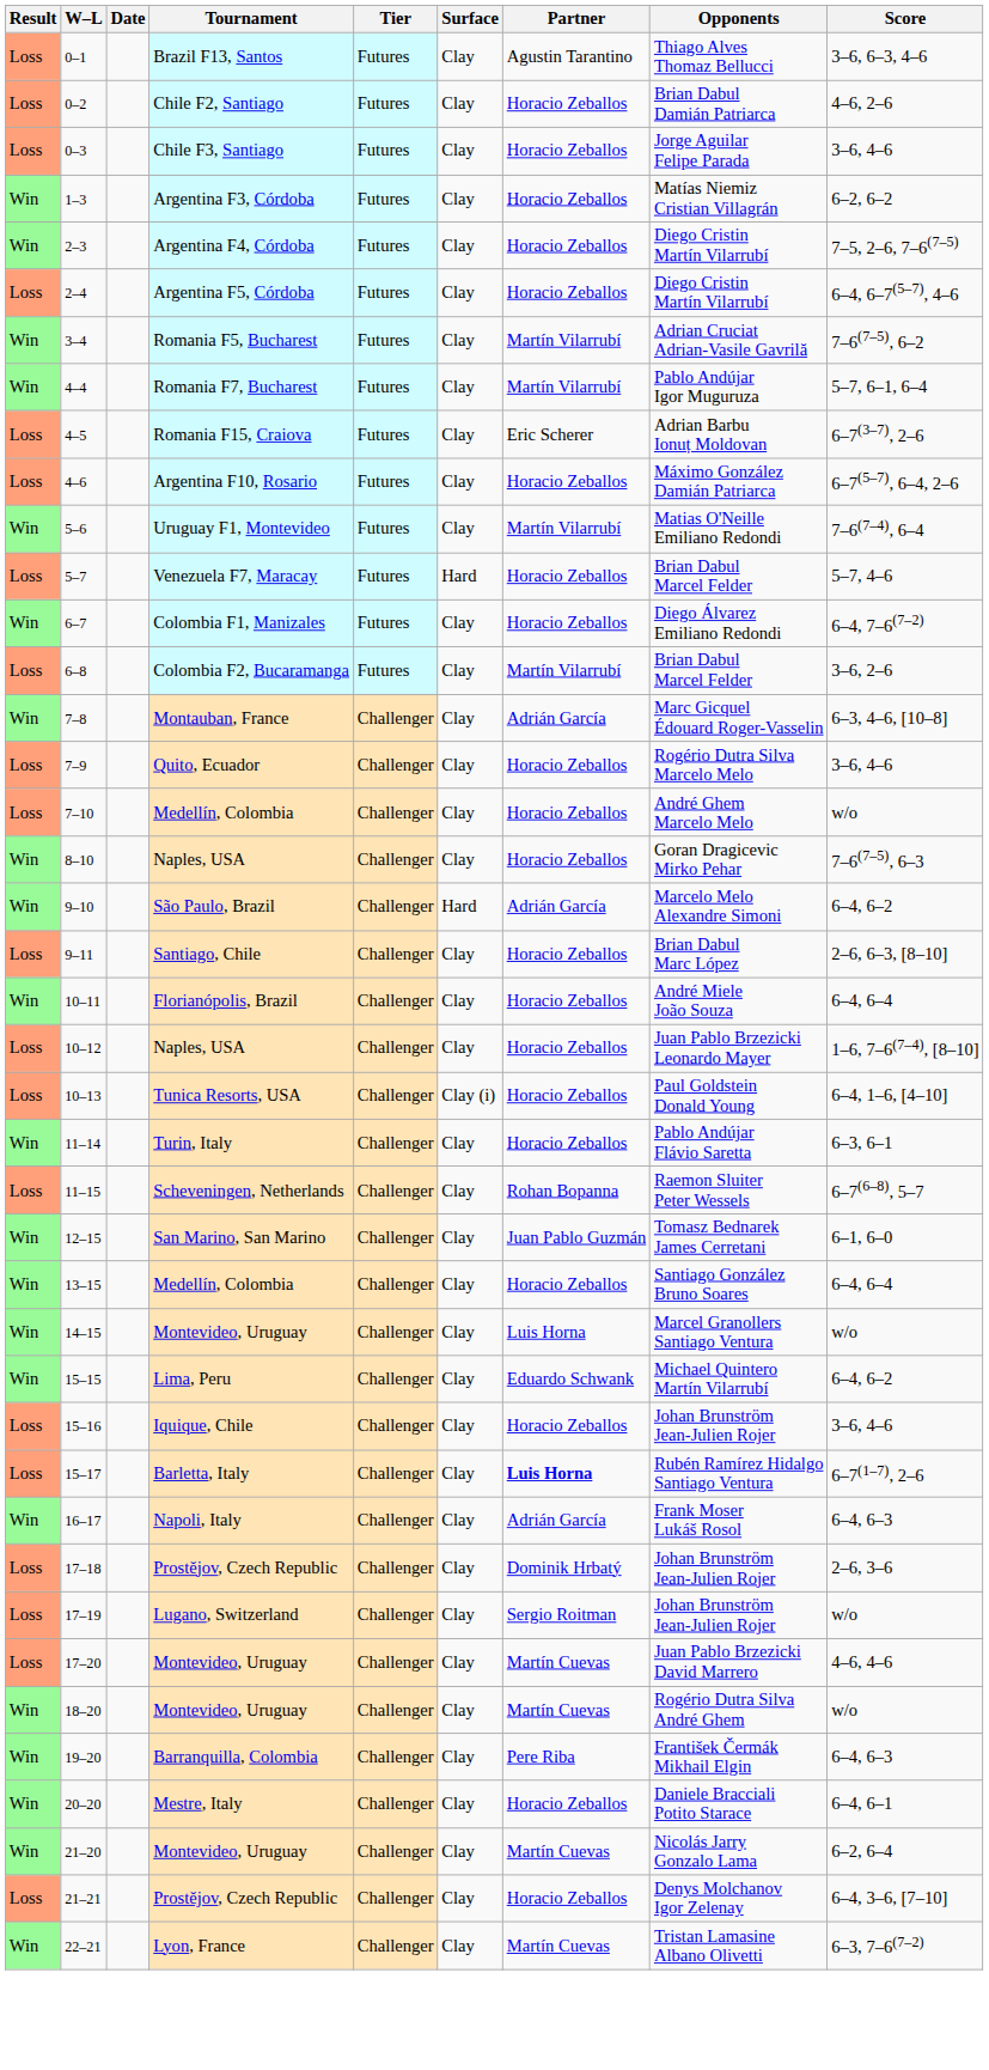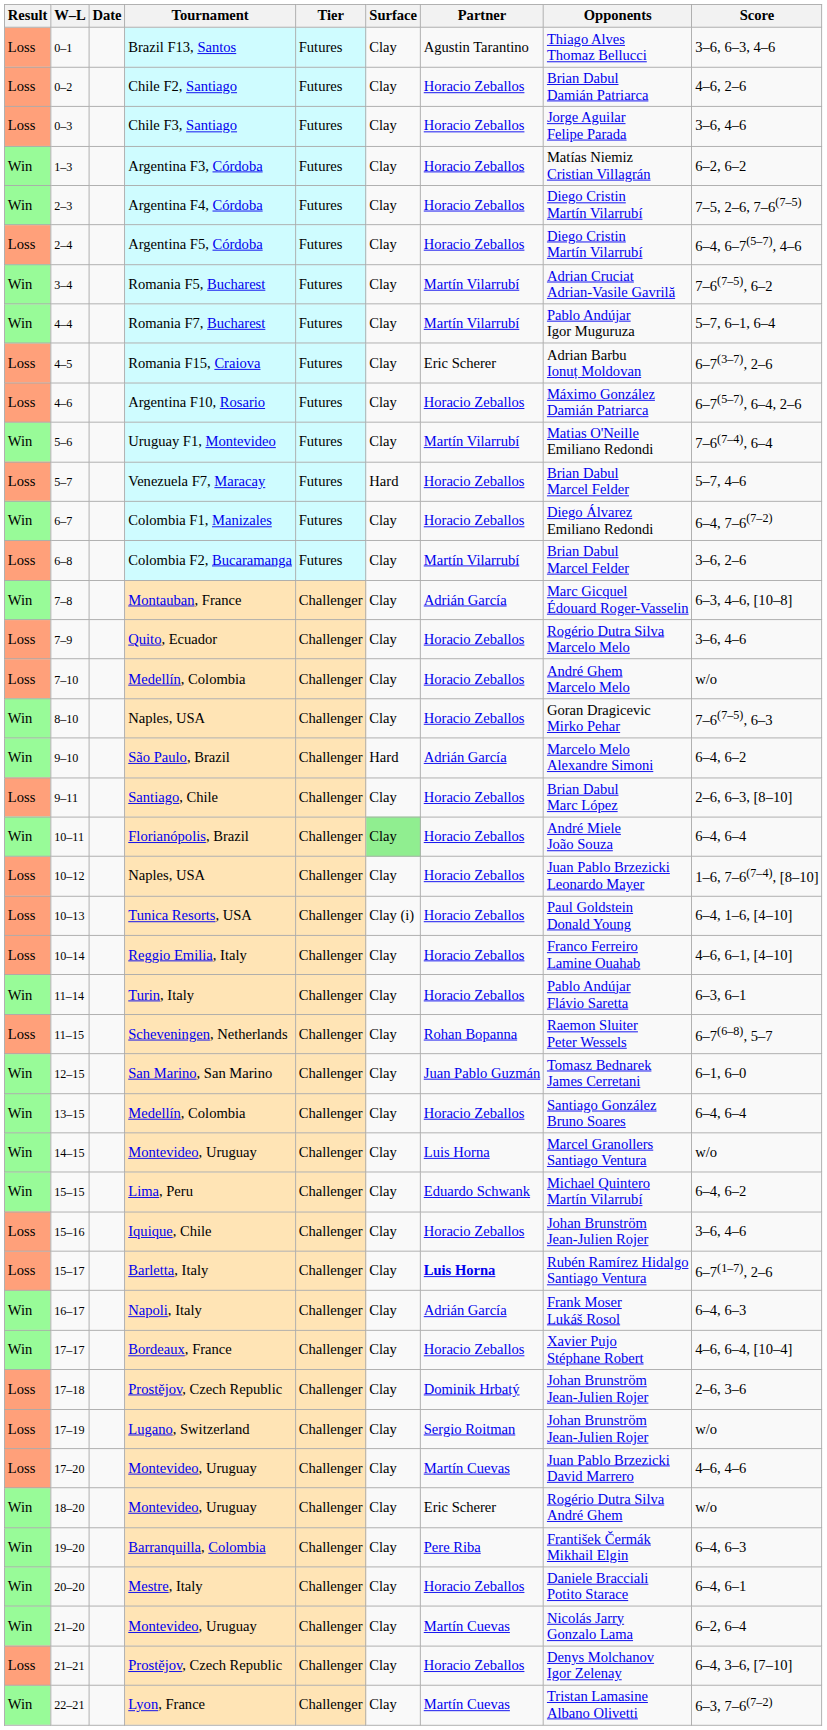 <table class="sortable wikitable">
 <tr>
 <th>Result</th>
 <th class="unsortable">W–L</th>
 <th>Date</th>
 <th>Tournament</th>
 <th>Tier</th>
 <th>Surface</th>
 <th>Partner</th>
 <th>Opponents</th>
 <th class="unsortable">Score</th>
 </tr>
 <tr>
 <td bgcolor=ffa07a>Loss</td>
 <td><small>0–1</small></td>
 <td></td>
 <td style="background:#cffcff;">Brazil F13, <a href='#'>Santos</a></td>
 <td style="background:#cffcff;">Futures</td>
 <td>Clay</td>
 <td> Agustin Tarantino</td>
 <td> <a href='#'>Thiago Alves</a><br> <a href='#'>Thomaz Bellucci</a></td>
 <td>3–6, 6–3, 4–6</td>
 </tr>
 <tr>
 <td bgcolor=ffa07a>Loss</td>
 <td><small>0–2</small></td>
 <td></td>
 <td style="background:#cffcff;">Chile F2, <a href='#'>Santiago</a></td>
 <td style="background:#cffcff;">Futures</td>
 <td>Clay</td>
 <td> <a href='#'>Horacio Zeballos</a></td>
 <td> <a href='#'>Brian Dabul</a><br> <a href='#'>Damián Patriarca</a></td>
 <td>4–6, 2–6</td>
 </tr>
 <tr>
 <td bgcolor=ffa07a>Loss</td>
 <td><small>0–3</small></td>
 <td></td>
 <td style="background:#cffcff;">Chile F3, <a href='#'>Santiago</a></td>
 <td style="background:#cffcff;">Futures</td>
 <td>Clay</td>
 <td> <a href='#'>Horacio Zeballos</a></td>
 <td> <a href='#'>Jorge Aguilar</a><br> <a href='#'>Felipe Parada</a></td>
 <td>3–6, 4–6</td>
 </tr>
 <tr>
 <td bgcolor=98fb98>Win</td>
 <td><small>1–3</small></td>
 <td></td>
 <td style="background:#cffcff;">Argentina F3, <a href='#'>Córdoba</a></td>
 <td style="background:#cffcff;">Futures</td>
 <td>Clay</td>
 <td> <a href='#'>Horacio Zeballos</a></td>
 <td> Matías Niemiz<br> <a href='#'>Cristian Villagrán</a></td>
 <td>6–2, 6–2</td>
 </tr>
 <tr>
 <td bgcolor=98fb98>Win</td>
 <td><small>2–3</small></td>
 <td></td>
 <td style="background:#cffcff;">Argentina F4, <a href='#'>Córdoba</a></td>
 <td style="background:#cffcff;">Futures</td>
 <td>Clay</td>
 <td> <a href='#'>Horacio Zeballos</a></td>
 <td> <a href='#'>Diego Cristin</a><br> <a href='#'>Martín Vilarrubí</a></td>
 <td>7–5, 2–6, 7–6<sup>(7–5)</sup></td>
 </tr>
 <tr>
 <td bgcolor=ffa07a>Loss</td>
 <td><small>2–4</small></td>
 <td></td>
 <td style="background:#cffcff;">Argentina F5, <a href='#'>Córdoba</a></td>
 <td style="background:#cffcff;">Futures</td>
 <td>Clay</td>
 <td> <a href='#'>Horacio Zeballos</a></td>
 <td> <a href='#'>Diego Cristin</a><br> <a href='#'>Martín Vilarrubí</a></td>
 <td>6–4, 6–7<sup>(5–7)</sup>, 4–6</td>
 </tr>
 <tr>
 <td bgcolor=98fb98>Win</td>
 <td><small>3–4</small></td>
 <td></td>
 <td style="background:#cffcff;">Romania F5, <a href='#'>Bucharest</a></td>
 <td style="background:#cffcff;">Futures</td>
 <td>Clay</td>
 <td> <a href='#'>Martín Vilarrubí</a></td>
 <td> <a href='#'>Adrian Cruciat</a><br> <a href='#'>Adrian-Vasile Gavrilă</a></td>
 <td>7–6<sup>(7–5)</sup>, 6–2</td>
 </tr>
 <tr>
 <td bgcolor=98fb98>Win</td>
 <td><small>4–4</small></td>
 <td></td>
 <td style="background:#cffcff;">Romania F7, <a href='#'>Bucharest</a></td>
 <td style="background:#cffcff;">Futures</td>
 <td>Clay</td>
 <td> <a href='#'>Martín Vilarrubí</a></td>
 <td> <a href='#'>Pablo Andújar</a><br> Igor Muguruza</td>
 <td>5–7, 6–1, 6–4</td>
 </tr>
 <tr>
 <td bgcolor=ffa07a>Loss</td>
 <td><small>4–5</small></td>
 <td></td>
 <td style="background:#cffcff;">Romania F15, <a href='#'>Craiova</a></td>
 <td style="background:#cffcff;">Futures</td>
 <td>Clay</td>
 <td> Eric Scherer</td>
 <td> Adrian Barbu<br> <a href='#'>Ionuț Moldovan</a></td>
 <td>6–7<sup>(3–7)</sup>, 2–6</td>
 </tr>
 <tr>
 <td bgcolor=ffa07a>Loss</td>
 <td><small>4–6</small></td>
 <td></td>
 <td style="background:#cffcff;">Argentina F10, <a href='#'>Rosario</a></td>
 <td style="background:#cffcff;">Futures</td>
 <td>Clay</td>
 <td> <a href='#'>Horacio Zeballos</a></td>
 <td> <a href='#'>Máximo González</a><br> <a href='#'>Damián Patriarca</a></td>
 <td>6–7<sup>(5–7)</sup>, 6–4, 2–6</td>
 </tr>
 <tr>
 <td bgcolor=98FB98>Win</td>
 <td><small>5–6</small></td>
 <td></td>
 <td style="background:#cffcff;">Uruguay F1, <a href='#'>Montevideo</a></td>
 <td style="background:#cffcff;">Futures</td>
 <td>Clay</td>
 <td> <a href='#'>Martín Vilarrubí</a></td>
 <td> <a href='#'>Matias O'Neille</a><br> Emiliano Redondi</td>
 <td>7–6<sup>(7–4)</sup>, 6–4</td>
 </tr>
 <tr>
 <td bgcolor=FFA07A>Loss</td>
 <td><small>5–7</small></td>
 <td></td>
 <td style="background:#cffcff;">Venezuela F7, <a href='#'>Maracay</a></td>
 <td style="background:#cffcff;">Futures</td>
 <td>Hard</td>
 <td> <a href='#'>Horacio Zeballos</a></td>
 <td> <a href='#'>Brian Dabul</a><br> <a href='#'>Marcel Felder</a></td>
 <td>5–7, 4–6</td>
 </tr>
 <tr>
 <td bgcolor=98fb98>Win</td>
 <td><small>6–7</small></td>
 <td></td>
 <td style="background:#cffcff;">Colombia F1, <a href='#'>Manizales</a></td>
 <td style="background:#cffcff;">Futures</td>
 <td>Clay</td>
 <td> <a href='#'>Horacio Zeballos</a></td>
 <td> <a href='#'>Diego Álvarez</a><br> Emiliano Redondi</td>
 <td>6–4, 7–6<sup>(7–2)</sup></td>
 </tr>
 <tr>
 <td bgcolor=FFA07A>Loss</td>
 <td><small>6–8</small></td>
 <td></td>
 <td style="background:#cffcff;">Colombia F2, <a href='#'>Bucaramanga</a></td>
 <td style="background:#cffcff;">Futures</td>
 <td>Clay</td>
 <td> <a href='#'>Martín Vilarrubí</a></td>
 <td> <a href='#'>Brian Dabul</a><br> <a href='#'>Marcel Felder</a></td>
 <td>3–6, 2–6</td>
 </tr>
 <tr>
 <td bgcolor=98fb98>Win</td>
 <td><small>7–8</small></td>
 <td></td>
 <td style="background:moccasin;"><a href='#'>Montauban</a>, France</td>
 <td style="background:moccasin;">Challenger</td>
 <td>Clay</td>
 <td> <a href='#'>Adrián García</a></td>
 <td> <a href='#'>Marc Gicquel</a><br> <a href='#'>Édouard Roger-Vasselin</a></td>
 <td>6–3, 4–6, [10–8]</td>
 </tr>
 <tr>
 <td bgcolor=FFA07A>Loss</td>
 <td><small>7–9</small></td>
 <td></td>
 <td style="background:moccasin;"><a href='#'>Quito</a>, Ecuador</td>
 <td style="background:moccasin;">Challenger</td>
 <td>Clay</td>
 <td> <a href='#'>Horacio Zeballos</a></td>
 <td> <a href='#'>Rogério Dutra Silva</a><br> <a href='#'>Marcelo Melo</a></td>
 <td>3–6, 4–6</td>
 </tr>
 <tr>
 <td bgcolor=FFA07A>Loss</td>
 <td><small>7–10</small></td>
 <td></td>
 <td style="background:moccasin;"><a href='#'>Medellín</a>, Colombia</td>
 <td style="background:moccasin;">Challenger</td>
 <td>Clay</td>
 <td> <a href='#'>Horacio Zeballos</a></td>
 <td> <a href='#'>André Ghem</a><br> <a href='#'>Marcelo Melo</a></td>
 <td>w/o</td>
 </tr>
 <tr>
 <td bgcolor=98fb98>Win</td>
 <td><small>8–10</small></td>
 <td></td>
 <td style="background:moccasin;">Naples, USA</td>
 <td style="background:moccasin;">Challenger</td>
 <td>Clay</td>
 <td> <a href='#'>Horacio Zeballos</a></td>
 <td> Goran Dragicevic<br> <a href='#'>Mirko Pehar</a></td>
 <td>7–6<sup>(7–5)</sup>, 6–3</td>
 </tr>
 <tr>
 <td bgcolor=98fb98>Win</td>
 <td><small>9–10</small></td>
 <td></td>
 <td style="background:moccasin;"><a href='#'>São Paulo</a>, Brazil</td>
 <td style="background:moccasin;">Challenger</td>
 <td>Hard</td>
 <td> <a href='#'>Adrián García</a></td>
 <td> <a href='#'>Marcelo Melo</a><br> <a href='#'>Alexandre Simoni</a></td>
 <td>6–4, 6–2</td>
 </tr>
 <tr>
 <td bgcolor=FFA07A>Loss</td>
 <td><small>9–11</small></td>
 <td></td>
 <td style="background:moccasin;"><a href='#'>Santiago</a>, Chile</td>
 <td style="background:moccasin;">Challenger</td>
 <td>Clay</td>
 <td> <a href='#'>Horacio Zeballos</a></td>
 <td> <a href='#'>Brian Dabul</a><br> <a href='#'>Marc López</a></td>
 <td>2–6, 6–3, [8–10]</td>
 </tr>
 <tr>
 <td bgcolor=98fb98>Win</td>
 <td><small>10–11</small></td>
 <td></td>
 <td style="background:moccasin;"><a href='#'>Florianópolis</a>, Brazil</td>
 <td style="background:moccasin;">Challenger</td>
-<td>Clay</td>
+<td style="background: lightgreen;">Clay</td>
 <td> <a href='#'>Horacio Zeballos</a></td>
 <td> <a href='#'>André Miele</a><br> <a href='#'>João Souza</a></td>
 <td>6–4, 6–4</td>
 </tr>
 <tr>
 <td bgcolor=FFA07A>Loss</td>
 <td><small>10–12</small></td>
 <td></td>
 <td style="background:moccasin;">Naples, USA</td>
 <td style="background:moccasin;">Challenger</td>
 <td>Clay</td>
 <td> <a href='#'>Horacio Zeballos</a></td>
 <td> <a href='#'>Juan Pablo Brzezicki</a><br> <a href='#'>Leonardo Mayer</a></td>
 <td>1–6, 7–6<sup>(7–4)</sup>, [8–10]</td>
 </tr>
 <tr>
 <td bgcolor=FFA07A>Loss</td>
 <td><small>10–13</small></td>
 <td></td>
 <td style="background:moccasin;"><a href='#'>Tunica Resorts</a>, USA</td>
 <td style="background:moccasin;">Challenger</td>
 <td>Clay (i)</td>
 <td> <a href='#'>Horacio Zeballos</a></td>
 <td> <a href='#'>Paul Goldstein</a><br> <a href='#'>Donald Young</a></td>
 <td>6–4, 1–6, [4–10]</td>
+</tr>
+<tr>
+<td bgcolor=FFA07A>Loss</td>
+<td><small>10–14</small></td>
+<td></td>
+<td style="background:moccasin;"><a href='#'>Reggio Emilia</a>, Italy</td>
+<td style="background:moccasin;">Challenger</td>
+<td>Clay</td>
+<td> <a href='#'>Horacio Zeballos</a></td>
+<td> <a href='#'>Franco Ferreiro</a><br> <a href='#'>Lamine Ouahab</a></td>
+<td>4–6, 6–1, [4–10]</td>
 </tr>
 <tr>
 <td bgcolor=98fb98>Win</td>
 <td><small>11–14</small></td>
 <td></td>
 <td style="background:moccasin;"><a href='#'>Turin</a>, Italy</td>
 <td style="background:moccasin;">Challenger</td>
 <td>Clay</td>
 <td> <a href='#'>Horacio Zeballos</a></td>
 <td> <a href='#'>Pablo Andújar</a><br> <a href='#'>Flávio Saretta</a></td>
 <td>6–3, 6–1</td>
 </tr>
 <tr>
 <td bgcolor=FFA07A>Loss</td>
 <td><small>11–15</small></td>
 <td></td>
 <td style="background:moccasin;"><a href='#'>Scheveningen</a>, Netherlands</td>
 <td style="background:moccasin;">Challenger</td>
 <td>Clay</td>
 <td> <a href='#'>Rohan Bopanna</a></td>
 <td> <a href='#'>Raemon Sluiter</a><br> <a href='#'>Peter Wessels</a></td>
 <td>6–7<sup>(6–8)</sup>, 5–7</td>
 </tr>
 <tr>
 <td bgcolor=98fb98>Win</td>
 <td><small>12–15</small></td>
 <td></td>
 <td style="background:moccasin;"><a href='#'>San Marino</a>, San Marino</td>
 <td style="background:moccasin;">Challenger</td>
 <td>Clay</td>
 <td> <a href='#'>Juan Pablo Guzmán</a></td>
 <td> <a href='#'>Tomasz Bednarek</a><br> <a href='#'>James Cerretani</a></td>
 <td>6–1, 6–0</td>
 </tr>
 <tr>
 <td bgcolor=98fb98>Win</td>
 <td><small>13–15</small></td>
 <td></td>
 <td style="background:moccasin;"><a href='#'>Medellín</a>, Colombia</td>
 <td style="background:moccasin;">Challenger</td>
 <td>Clay</td>
 <td> <a href='#'>Horacio Zeballos</a></td>
 <td> <a href='#'>Santiago González</a><br> <a href='#'>Bruno Soares</a></td>
 <td>6–4, 6–4</td>
 </tr>
 <tr>
 <td bgcolor=98fb98>Win</td>
 <td><small>14–15</small></td>
 <td></td>
 <td style="background:moccasin;"><a href='#'>Montevideo</a>, Uruguay</td>
 <td style="background:moccasin;">Challenger</td>
 <td>Clay</td>
 <td> <a href='#'>Luis Horna</a></td>
 <td> <a href='#'>Marcel Granollers</a><br> <a href='#'>Santiago Ventura</a></td>
 <td>w/o</td>
 </tr>
 <tr>
 <td bgcolor=98fb98>Win</td>
 <td><small>15–15</small></td>
 <td></td>
 <td style="background:moccasin;"><a href='#'>Lima</a>, Peru</td>
 <td style="background:moccasin;">Challenger</td>
 <td>Clay</td>
 <td> <a href='#'>Eduardo Schwank</a></td>
 <td> <a href='#'>Michael Quintero</a><br> <a href='#'>Martín Vilarrubí</a></td>
 <td>6–4, 6–2</td>
 </tr>
 <tr>
 <td bgcolor=FFA07A>Loss</td>
 <td><small>15–16</small></td>
 <td><a href='#'></a></td>
 <td style="background:moccasin;"><a href='#'>Iquique</a>, Chile</td>
 <td style="background:moccasin;">Challenger</td>
 <td>Clay</td>
 <td> <a href='#'>Horacio Zeballos</a></td>
 <td> <a href='#'>Johan Brunström</a><br> <a href='#'>Jean-Julien Rojer</a></td>
 <td>3–6, 4–6</td>
 </tr>
 <tr>
 <td bgcolor=FFA07A>Loss</td>
 <td><small>15–17</small></td>
 <td><a href='#'></a></td>
 <td style="background:moccasin;"><a href='#'>Barletta</a>, Italy</td>
 <td style="background:moccasin;">Challenger</td>
 <td>Clay</td>
 <td><strong> <a href='#'>Luis Horna</a></strong></td>
 <td> <a href='#'>Rubén Ramírez Hidalgo</a><br> <a href='#'>Santiago Ventura</a></td>
 <td>6–7<sup>(1–7)</sup>, 2–6</td>
 </tr>
 <tr>
 <td bgcolor=98FB98>Win</td>
 <td><small>16–17</small></td>
 <td><a href='#'></a></td>
 <td style="background:moccasin;"><a href='#'>Napoli</a>, Italy</td>
 <td style="background:moccasin;">Challenger</td>
 <td>Clay</td>
 <td> <a href='#'>Adrián García</a></td>
 <td> <a href='#'>Frank Moser</a><br> <a href='#'>Lukáš Rosol</a></td>
 <td>6–4, 6–3</td>
 </tr>
 <tr>
+<td bgcolor=98FB98>Win</td>
+<td><small>17–17</small></td>
+<td><a href='#'></a></td>
+<td style="background:moccasin;"><a href='#'>Bordeaux</a>, France</td>
+<td style="background:moccasin;">Challenger</td>
+<td>Clay</td>
+<td> <a href='#'>Horacio Zeballos</a></td>
+<td> <a href='#'>Xavier Pujo</a><br> <a href='#'>Stéphane Robert</a></td>
+<td>4–6, 6–4, [10–4]</td>
+</tr>
+<tr>
 <td bgcolor=FFA07A>Loss</td>
 <td><small>17–18</small></td>
 <td><a href='#'></a></td>
 <td style="background:moccasin;"><a href='#'>Prostějov</a>, Czech Republic</td>
 <td style="background:moccasin;">Challenger</td>
 <td>Clay</td>
 <td> <a href='#'>Dominik Hrbatý</a></td>
 <td> <a href='#'>Johan Brunström</a><br> <a href='#'>Jean-Julien Rojer</a></td>
 <td>2–6, 3–6</td>
 </tr>
 <tr>
 <td bgcolor=FFA07A>Loss</td>
 <td><small>17–19</small></td>
 <td><a href='#'></a></td>
 <td style="background:moccasin;"><a href='#'>Lugano</a>, Switzerland</td>
 <td style="background:moccasin;">Challenger</td>
 <td>Clay</td>
 <td> <a href='#'>Sergio Roitman</a></td>
 <td> <a href='#'>Johan Brunström</a><br> <a href='#'>Jean-Julien Rojer</a></td>
 <td>w/o</td>
 </tr>
 <tr>
 <td bgcolor=FFA07A>Loss</td>
 <td><small>17–20</small></td>
 <td><a href='#'></a></td>
 <td style="background:moccasin;"><a href='#'>Montevideo</a>, Uruguay</td>
 <td style="background:moccasin;">Challenger</td>
 <td>Clay</td>
 <td> <a href='#'>Martín Cuevas</a></td>
 <td> <a href='#'>Juan Pablo Brzezicki</a><br> <a href='#'>David Marrero</a></td>
 <td>4–6, 4–6</td>
 </tr>
 <tr>
 <td bgcolor=98fb98>Win</td>
 <td><small>18–20</small></td>
 <td><a href='#'></a></td>
 <td style="background:moccasin;"><a href='#'>Montevideo</a>, Uruguay</td>
 <td style="background:moccasin;">Challenger</td>
 <td>Clay</td>
-<td> <a href='#'>Martín Cuevas</a></td>
+<td> Eric Scherer</td>
 <td> <a href='#'>Rogério Dutra Silva</a><br> <a href='#'>André Ghem</a></td>
 <td>w/o</td>
 </tr>
 <tr>
 <td bgcolor=98fb98>Win</td>
 <td><small>19–20</small></td>
 <td><a href='#'></a></td>
 <td style="background:moccasin;"><a href='#'>Barranquilla</a>, <a href='#'>Colombia</a></td>
 <td style="background:moccasin;">Challenger</td>
 <td>Clay</td>
 <td> <a href='#'>Pere Riba</a></td>
 <td> <a href='#'>František Čermák</a><br> <a href='#'>Mikhail Elgin</a></td>
 <td>6–4, 6–3</td>
 </tr>
 <tr>
 <td bgcolor=98FB98>Win</td>
 <td><small>20–20</small></td>
 <td><a href='#'></a></td>
 <td style="background:moccasin;"><a href='#'>Mestre</a>, Italy</td>
 <td style="background:moccasin;">Challenger</td>
 <td>Clay</td>
 <td> <a href='#'>Horacio Zeballos</a></td>
 <td> <a href='#'>Daniele Bracciali</a><br> <a href='#'>Potito Starace</a></td>
 <td>6–4, 6–1</td>
 </tr>
 <tr>
 <td bgcolor=98fb98>Win</td>
 <td><small>21–20</small></td>
 <td><a href='#'></a></td>
 <td style="background:moccasin;"><a href='#'>Montevideo</a>, Uruguay</td>
 <td style="background:moccasin;">Challenger</td>
 <td>Clay</td>
 <td> <a href='#'>Martín Cuevas</a></td>
 <td> <a href='#'>Nicolás Jarry</a><br> <a href='#'>Gonzalo Lama</a></td>
 <td>6–2, 6–4</td>
 </tr>
 <tr>
 <td bgcolor=FFA07A>Loss</td>
 <td><small>21–21</small></td>
 <td><a href='#'></a></td>
 <td style="background:moccasin;"><a href='#'>Prostějov</a>, Czech Republic</td>
 <td style="background:moccasin;">Challenger</td>
 <td>Clay</td>
 <td> <a href='#'>Horacio Zeballos</a></td>
 <td> <a href='#'>Denys Molchanov</a><br> <a href='#'>Igor Zelenay</a></td>
 <td>6–4, 3–6, [7–10]</td>
 </tr>
 <tr>
 <td bgcolor=98fb98>Win</td>
 <td><small>22–21</small></td>
 <td><a href='#'></a></td>
 <td style="background:moccasin;"><a href='#'>Lyon</a>, France</td>
 <td style="background:moccasin;">Challenger</td>
 <td>Clay</td>
 <td> <a href='#'>Martín Cuevas</a></td>
 <td> <a href='#'>Tristan Lamasine</a><br> <a href='#'>Albano Olivetti</a></td>
 <td>6–3, 7–6<sup>(7–2)</sup></td>
 </tr>
 </table>
